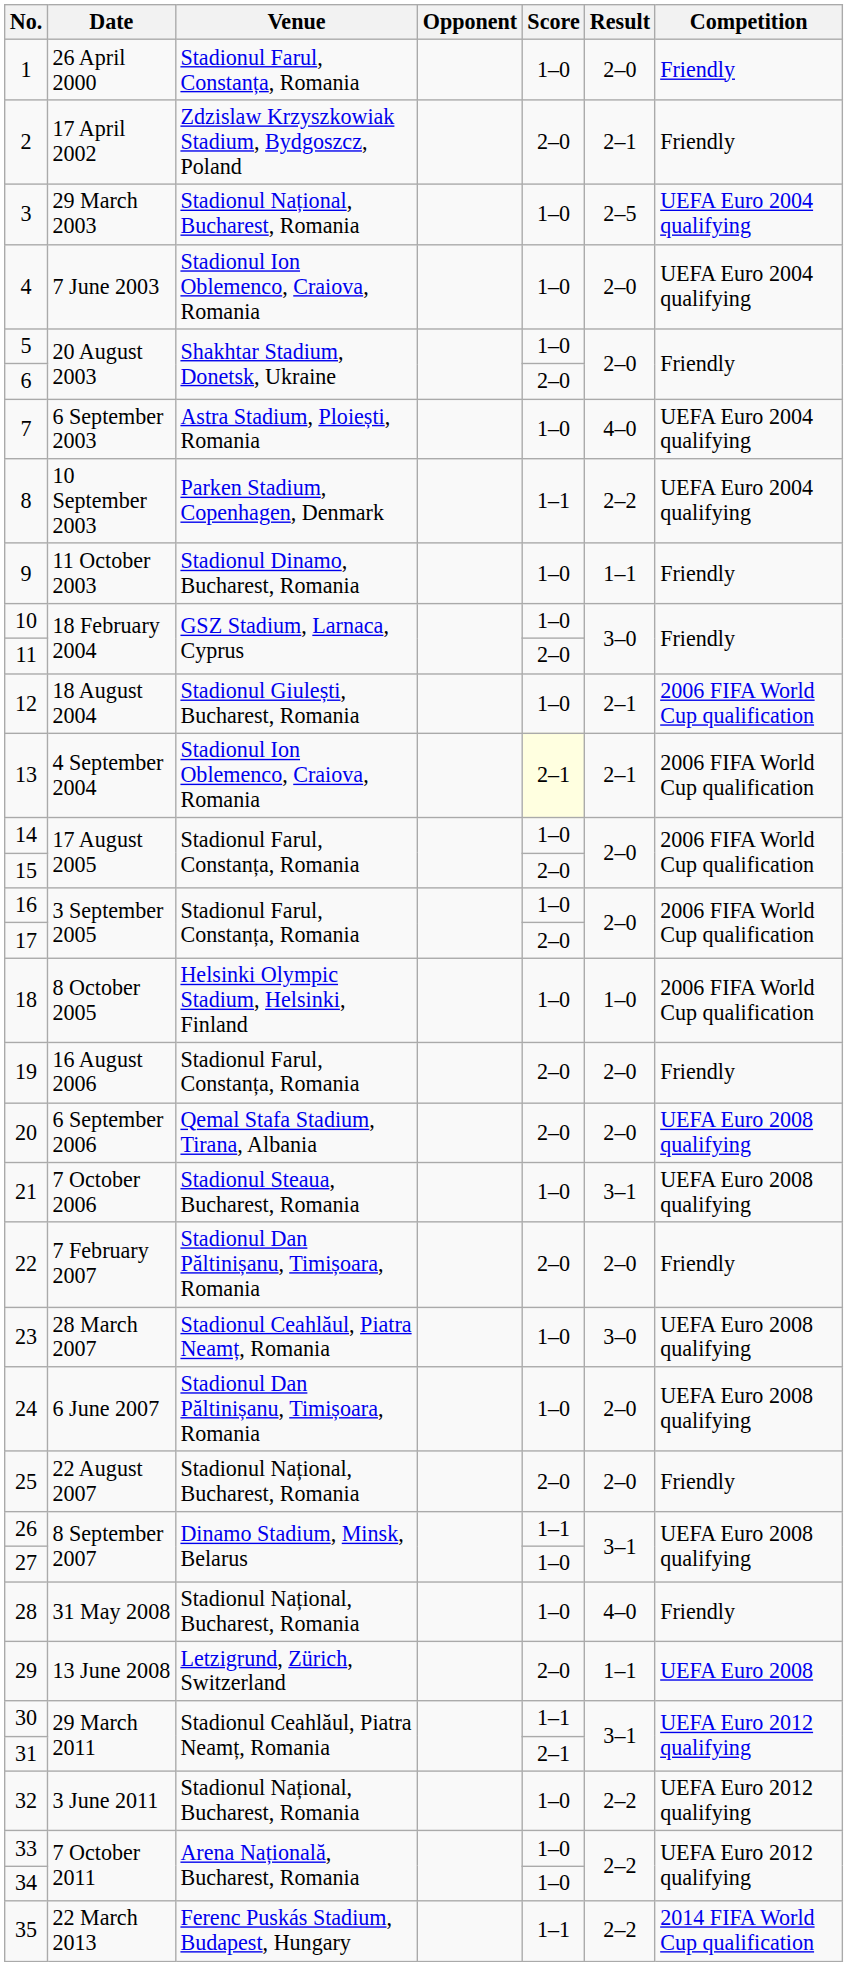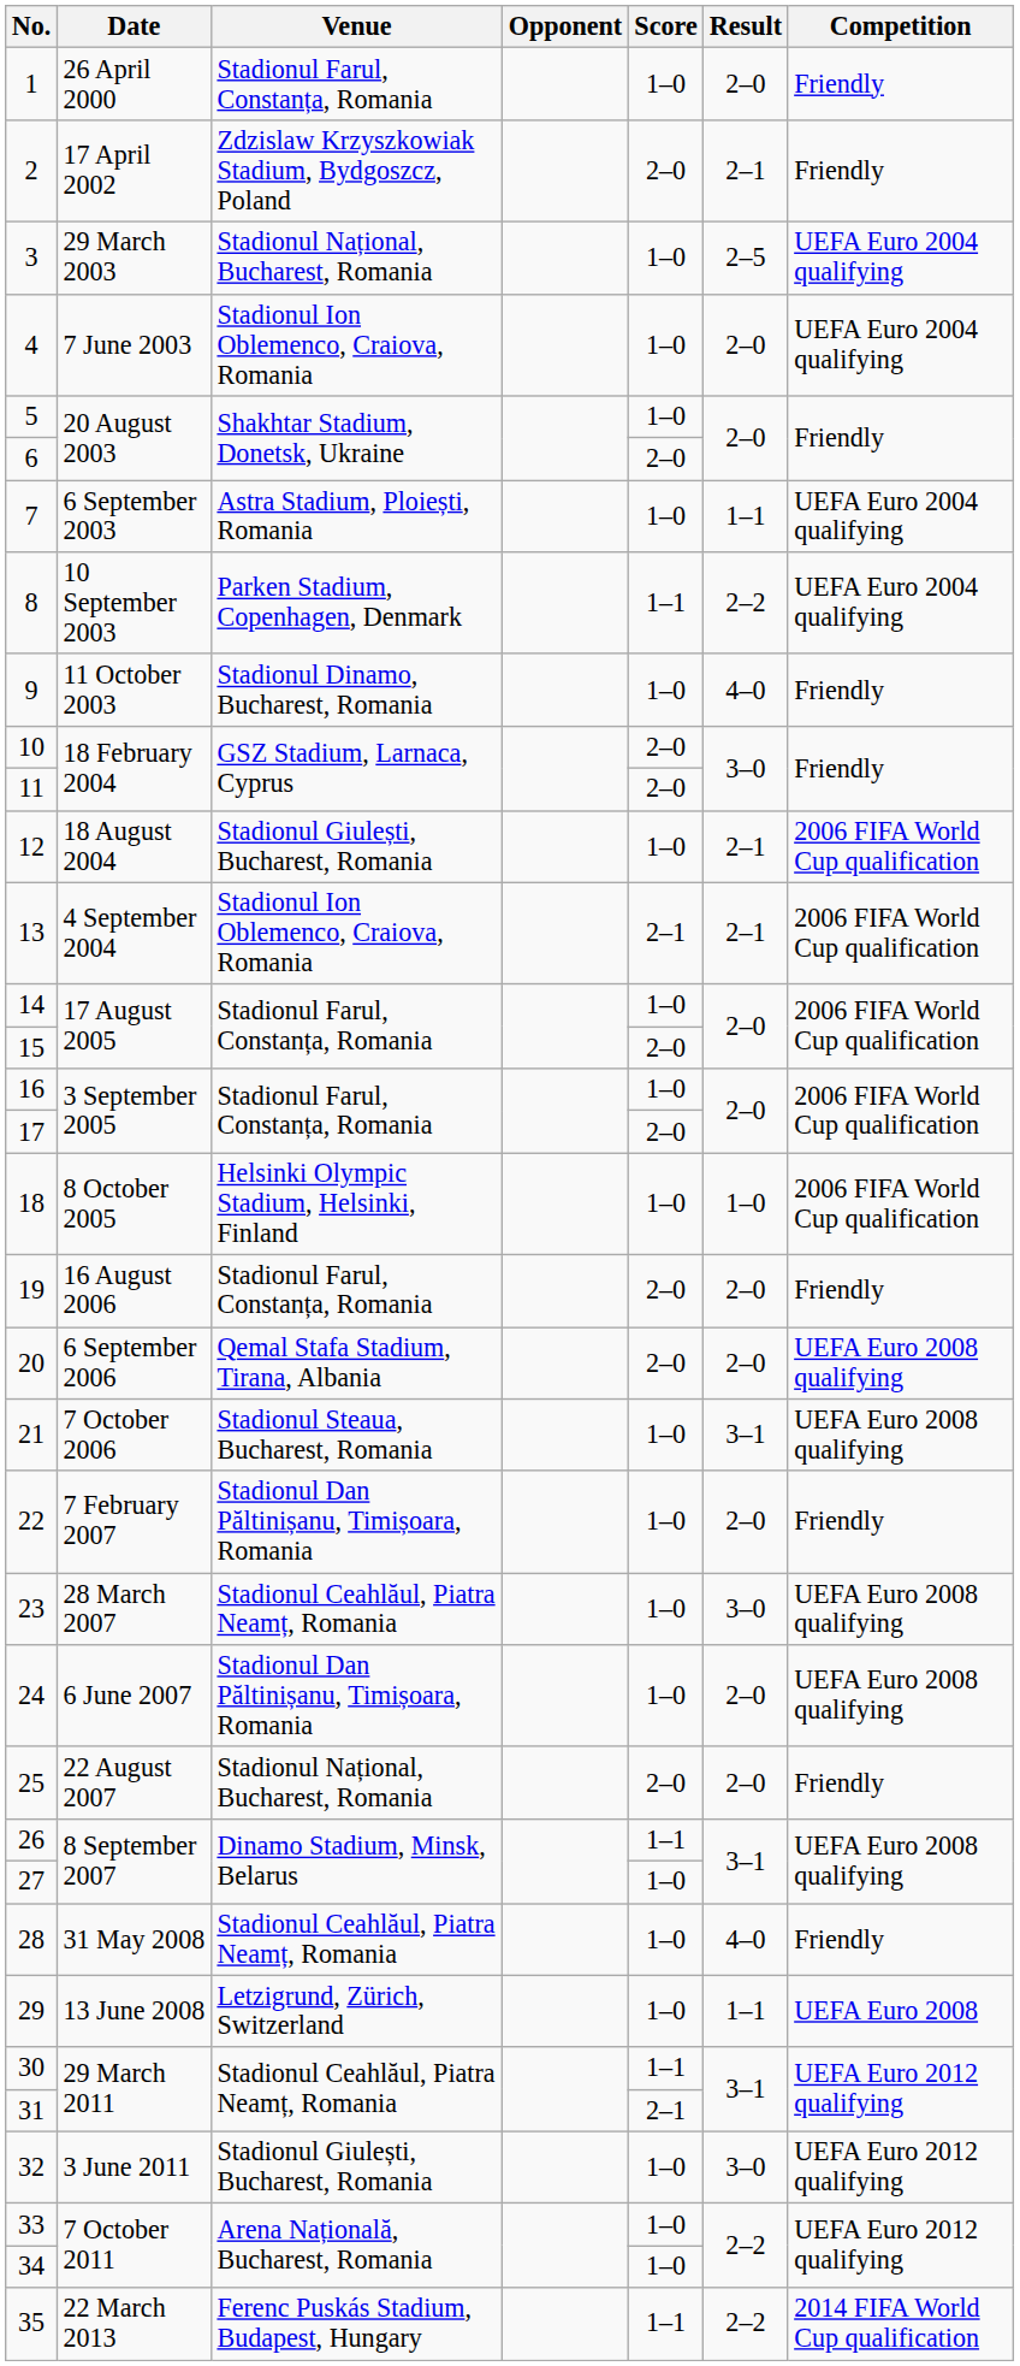 <table class="wikitable sortable">
 <tr>
 <th scope="col">No.</th>
 <th scope="col">Date</th>
 <th scope="col">Venue</th>
 <th scope="col">Opponent</th>
 <th scope="col">Score</th>
 <th scope="col">Result</th>
 <th scope="col">Competition</th>
 </tr>
 <tr>
 <td style="text-align:center">1</td>
 <td>26 April 2000</td>
 <td><a href='#'>Stadionul Farul</a>, <a href='#'>Constanța</a>, Romania</td>
 <td></td>
 <td style="text-align:center">1–0</td>
 <td style="text-align:center">2–0</td>
 <td><a href='#'>Friendly</a></td>
 </tr>
 <tr>
 <td style="text-align:center">2</td>
 <td>17 April 2002</td>
 <td><a href='#'>Zdzislaw Krzyszkowiak Stadium</a>, <a href='#'>Bydgoszcz</a>, Poland</td>
 <td></td>
 <td style="text-align:center">2–0</td>
 <td style="text-align:center">2–1</td>
 <td>Friendly</td>
 </tr>
 <tr>
 <td style="text-align:center">3</td>
 <td>29 March 2003</td>
 <td><a href='#'>Stadionul Național</a>, <a href='#'>Bucharest</a>, Romania</td>
 <td></td>
 <td style="text-align:center">1–0</td>
 <td style="text-align:center">2–5</td>
 <td><a href='#'>UEFA Euro 2004 qualifying</a></td>
 </tr>
 <tr>
 <td style="text-align:center">4</td>
 <td>7 June 2003</td>
 <td><a href='#'>Stadionul Ion Oblemenco</a>, <a href='#'>Craiova</a>, Romania</td>
 <td></td>
 <td style="text-align:center">1–0</td>
 <td style="text-align:center">2–0</td>
 <td>UEFA Euro 2004 qualifying</td>
 </tr>
 <tr>
 <td style="text-align:center">5</td>
 <td rowspan="2">20 August 2003</td>
 <td rowspan="2"><a href='#'>Shakhtar Stadium</a>, <a href='#'>Donetsk</a>, Ukraine</td>
 <td rowspan="2"></td>
 <td style="text-align:center">1–0</td>
 <td rowspan="2" style="text-align:center">2–0</td>
 <td rowspan="2">Friendly</td>
 </tr>
 <tr>
 <td style="text-align:center">6</td>
 <td style="text-align:center">2–0</td>
 </tr>
 <tr>
 <td style="text-align:center">7</td>
 <td>6 September 2003</td>
 <td><a href='#'>Astra Stadium</a>, <a href='#'>Ploiești</a>, Romania</td>
 <td></td>
 <td style="text-align:center">1–0</td>
-<td style="text-align:center">4–0</td>
+<td style="text-align:center">1–1</td>
 <td>UEFA Euro 2004 qualifying</td>
 </tr>
 <tr>
 <td style="text-align:center">8</td>
 <td>10 September 2003</td>
 <td><a href='#'>Parken Stadium</a>, <a href='#'>Copenhagen</a>, Denmark</td>
 <td></td>
 <td style="text-align:center">1–1</td>
 <td style="text-align:center">2–2</td>
 <td>UEFA Euro 2004 qualifying</td>
 </tr>
 <tr>
 <td style="text-align:center">9</td>
 <td>11 October 2003</td>
 <td><a href='#'>Stadionul Dinamo</a>, Bucharest, Romania</td>
 <td></td>
 <td style="text-align:center">1–0</td>
-<td style="text-align:center">1–1</td>
+<td style="text-align:center">4–0</td>
 <td>Friendly</td>
 </tr>
 <tr>
 <td style="text-align:center">10</td>
 <td rowspan="2">18 February 2004</td>
 <td rowspan="2"><a href='#'>GSZ Stadium</a>, <a href='#'>Larnaca</a>, Cyprus</td>
 <td rowspan="2"></td>
-<td style="text-align:center">1–0</td>
+<td style="text-align:center">2–0</td>
 <td rowspan=2 style="text-align:center">3–0</td>
 <td rowspan="2">Friendly</td>
 </tr>
 <tr>
 <td style="text-align:center">11</td>
 <td style="text-align:center">2–0</td>
 </tr>
 <tr>
 <td style="text-align:center">12</td>
 <td>18 August 2004</td>
 <td><a href='#'>Stadionul Giulești</a>, Bucharest, Romania</td>
 <td></td>
 <td style="text-align:center">1–0</td>
 <td style="text-align:center">2–1</td>
 <td><a href='#'>2006 FIFA World Cup qualification</a></td>
 </tr>
 <tr>
 <td style="text-align:center">13</td>
 <td>4 September 2004</td>
 <td><a href='#'>Stadionul Ion Oblemenco</a>, <a href='#'>Craiova</a>, Romania</td>
 <td></td>
-<td style="background: lightyellow; text-align:center">2–1</td>
+<td style="text-align:center">2–1</td>
 <td style="text-align:center">2–1</td>
 <td>2006 FIFA World Cup qualification</td>
 </tr>
 <tr>
 <td style="text-align:center">14</td>
 <td rowspan="2">17 August 2005</td>
 <td rowspan="2">Stadionul Farul, Constanța, Romania</td>
 <td rowspan="2"></td>
 <td style="text-align:center">1–0</td>
 <td rowspan="2" style="text-align:center">2–0</td>
 <td rowspan="2">2006 FIFA World Cup qualification</td>
 </tr>
 <tr>
 <td style="text-align:center">15</td>
 <td style="text-align:center">2–0</td>
 </tr>
 <tr>
 <td style="text-align:center">16</td>
 <td rowspan="2">3 September 2005</td>
 <td rowspan="2">Stadionul Farul, Constanța, Romania</td>
 <td rowspan="2"></td>
 <td style="text-align:center">1–0</td>
 <td rowspan=2 style="text-align:center">2–0</td>
 <td rowspan="2">2006 FIFA World Cup qualification</td>
 </tr>
 <tr>
 <td style="text-align:center">17</td>
 <td style="text-align:center">2–0</td>
 </tr>
 <tr>
 <td style="text-align:center">18</td>
 <td>8 October 2005</td>
 <td><a href='#'>Helsinki Olympic Stadium</a>, <a href='#'>Helsinki</a>, Finland</td>
 <td></td>
 <td style="text-align:center">1–0</td>
 <td style="text-align:center">1–0</td>
 <td>2006 FIFA World Cup qualification</td>
 </tr>
 <tr>
 <td style="text-align:center">19</td>
 <td>16 August 2006</td>
 <td>Stadionul Farul, Constanța, Romania</td>
 <td></td>
 <td style="text-align:center">2–0</td>
 <td style="text-align:center">2–0</td>
 <td>Friendly</td>
 </tr>
 <tr>
 <td style="text-align:center">20</td>
 <td>6 September 2006</td>
 <td><a href='#'>Qemal Stafa Stadium</a>, <a href='#'>Tirana</a>, Albania</td>
 <td></td>
 <td style="text-align:center">2–0</td>
 <td style="text-align:center">2–0</td>
 <td><a href='#'>UEFA Euro 2008 qualifying</a></td>
 </tr>
 <tr>
 <td style="text-align:center">21</td>
 <td>7 October 2006</td>
 <td><a href='#'>Stadionul Steaua</a>, Bucharest, Romania</td>
 <td></td>
 <td style="text-align:center">1–0</td>
 <td style="text-align:center">3–1</td>
 <td>UEFA Euro 2008 qualifying</td>
 </tr>
 <tr>
 <td style="text-align:center">22</td>
 <td>7 February 2007</td>
 <td><a href='#'>Stadionul Dan Păltinișanu</a>, <a href='#'>Timișoara</a>, Romania</td>
 <td></td>
-<td style="text-align:center">2–0</td>
+<td style="text-align:center">1–0</td>
 <td style="text-align:center">2–0</td>
 <td>Friendly</td>
 </tr>
 <tr>
 <td style="text-align:center">23</td>
 <td>28 March 2007</td>
 <td><a href='#'>Stadionul Ceahlăul</a>, <a href='#'>Piatra Neamț</a>, Romania</td>
 <td></td>
 <td style="text-align:center">1–0</td>
 <td style="text-align:center">3–0</td>
 <td>UEFA Euro 2008 qualifying</td>
 </tr>
 <tr>
 <td style="text-align:center">24</td>
 <td>6 June 2007</td>
 <td><a href='#'>Stadionul Dan Păltinișanu</a>, <a href='#'>Timișoara</a>, Romania</td>
 <td></td>
 <td style="text-align:center">1–0</td>
 <td style="text-align:center">2–0</td>
 <td>UEFA Euro 2008 qualifying</td>
 </tr>
 <tr>
 <td style="text-align:center">25</td>
 <td>22 August 2007</td>
 <td>Stadionul Național, Bucharest, Romania</td>
 <td></td>
 <td style="text-align:center">2–0</td>
 <td style="text-align:center">2–0</td>
 <td>Friendly</td>
 </tr>
 <tr>
 <td style="text-align:center">26</td>
 <td rowspan="2">8 September 2007</td>
 <td rowspan="2"><a href='#'>Dinamo Stadium</a>, <a href='#'>Minsk</a>, Belarus</td>
 <td rowspan="2"></td>
 <td style="text-align:center">1–1</td>
 <td rowspan=2 style="text-align:center">3–1</td>
 <td rowspan="2">UEFA Euro 2008 qualifying</td>
 </tr>
 <tr>
 <td style="text-align:center">27</td>
 <td style="text-align:center">1–0</td>
 </tr>
 <tr>
 <td style="text-align:center">28</td>
 <td>31 May 2008</td>
-<td>Stadionul Național, Bucharest, Romania</td>
+<td><a href='#'>Stadionul Ceahlăul</a>, <a href='#'>Piatra Neamț</a>, Romania</td>
 <td></td>
 <td style="text-align:center">1–0</td>
 <td style="text-align:center">4–0</td>
 <td>Friendly</td>
 </tr>
 <tr>
 <td style="text-align:center">29</td>
 <td>13 June 2008</td>
 <td><a href='#'>Letzigrund</a>, <a href='#'>Zürich</a>, Switzerland</td>
 <td></td>
-<td style="text-align:center">2–0</td>
+<td style="text-align:center">1–0</td>
 <td style="text-align:center">1–1</td>
 <td><a href='#'>UEFA Euro 2008</a></td>
 </tr>
 <tr>
 <td style="text-align:center">30</td>
 <td rowspan="2">29 March 2011</td>
 <td rowspan="2">Stadionul Ceahlăul, Piatra Neamț, Romania</td>
 <td rowspan="2"></td>
 <td style="text-align:center">1–1</td>
 <td rowspan=2 style="text-align:center">3–1</td>
 <td rowspan="2"><a href='#'>UEFA Euro 2012 qualifying</a></td>
 </tr>
 <tr>
 <td style="text-align:center">31</td>
 <td style="text-align:center">2–1</td>
 </tr>
 <tr>
 <td style="text-align:center">32</td>
 <td>3 June 2011</td>
-<td>Stadionul Național, Bucharest, Romania</td>
+<td>Stadionul Giulești, Bucharest, Romania</td>
 <td></td>
 <td style="text-align:center">1–0</td>
-<td style="text-align:center">2–2</td>
+<td style="text-align:center">3–0</td>
 <td>UEFA Euro 2012 qualifying</td>
 </tr>
 <tr>
 <td style="text-align:center">33</td>
 <td rowspan="2">7 October 2011</td>
 <td rowspan="2"><a href='#'>Arena Națională</a>, Bucharest, Romania</td>
 <td rowspan="2"></td>
 <td style="text-align:center">1–0</td>
 <td rowspan="2" style="text-align:center">2–2</td>
 <td rowspan="2">UEFA Euro 2012 qualifying</td>
 </tr>
 <tr>
 <td style="text-align:center">34</td>
 <td style="text-align:center">1–0</td>
 </tr>
 <tr>
 <td style="text-align:center">35</td>
 <td>22 March 2013</td>
 <td><a href='#'>Ferenc Puskás Stadium</a>, <a href='#'>Budapest</a>, Hungary</td>
 <td></td>
 <td style="text-align:center">1–1</td>
 <td style="text-align:center">2–2</td>
 <td><a href='#'>2014 FIFA World Cup qualification</a></td>
 </tr>
 </table>
